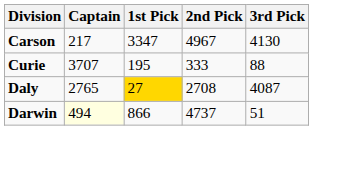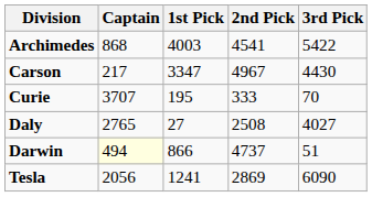 <table class="wikitable">
 <tr>
 <th>Division</th>
 <th>Captain</th>
 <th>1st Pick</th>
 <th>2nd Pick</th>
 <th>3rd Pick</th>
 </tr>
 <tr>
+<td><strong>Archimedes</strong></td>
+<td>868</td>
+<td>4003</td>
+<td>4541</td>
+<td>5422</td>
+</tr>
+<tr>
 <td><strong>Carson</strong></td>
 <td>217</td>
 <td>3347</td>
 <td>4967</td>
-<td>4130</td>
+<td>4430</td>
 </tr>
 <tr>
 <td><strong>Curie</strong></td>
 <td>3707</td>
 <td>195</td>
 <td>333</td>
-<td>88</td>
+<td>70</td>
 </tr>
 <tr>
 <td><strong>Daly</strong></td>
 <td>2765</td>
-<td style="background: gold;">27</td>
-<td>2708</td>
-<td>4087</td>
+<td>27</td>
+<td>2508</td>
+<td>4027</td>
 </tr>
 <tr>
 <td><strong>Darwin</strong></td>
 <td style="background: lightyellow;">494</td>
 <td>866</td>
 <td>4737</td>
 <td>51</td>
 </tr>
+<tr>
+<td><strong>Tesla</strong></td>
+<td>2056</td>
+<td>1241</td>
+<td>2869</td>
+<td>6090</td>
+</tr>
 </table>
